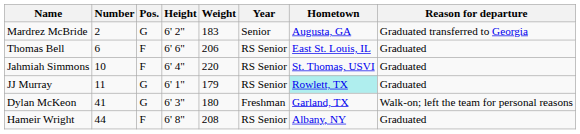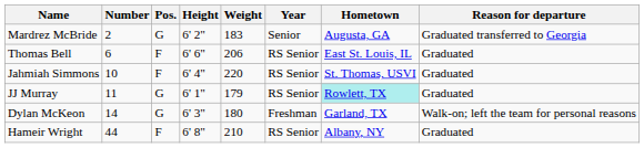 <table class="wikitable sortable" border="1">
 <tr>
 <th>Name</th>
 <th>Number</th>
 <th>Pos.</th>
 <th>Height</th>
 <th>Weight</th>
 <th>Year</th>
 <th>Hometown</th>
 <th class="unsortable">Reason for departure</th>
 </tr>
 <tr>
 <td>Mardrez McBride</td>
 <td>2</td>
 <td>G</td>
 <td>6' 2"</td>
 <td>183</td>
 <td>Senior</td>
 <td><a href='#'>Augusta, GA</a></td>
 <td>Graduated transferred to <a href='#'>Georgia</a></td>
 </tr>
 <tr>
 <td>Thomas Bell</td>
 <td>6</td>
 <td>F</td>
 <td>6' 6"</td>
 <td>206</td>
 <td>RS Senior</td>
 <td><a href='#'>East St. Louis, IL</a></td>
 <td>Graduated</td>
 </tr>
 <tr>
 <td>Jahmiah Simmons</td>
 <td>10</td>
 <td>F</td>
 <td>6' 4"</td>
 <td>220</td>
 <td>RS Senior</td>
 <td><a href='#'>St. Thomas, USVI</a></td>
 <td>Graduated</td>
 </tr>
 <tr>
 <td>JJ Murray</td>
 <td>11</td>
 <td>G</td>
 <td>6' 1"</td>
 <td>179</td>
 <td>RS Senior</td>
 <td style="background: paleturquoise;"><a href='#'>Rowlett, TX</a></td>
 <td>Graduated</td>
 </tr>
 <tr>
 <td>Dylan McKeon</td>
-<td>41</td>
+<td>14</td>
 <td>G</td>
 <td>6' 3"</td>
 <td>180</td>
 <td>Freshman</td>
 <td><a href='#'>Garland, TX</a></td>
 <td>Walk-on; left the team for personal reasons</td>
 </tr>
 <tr>
 <td>Hameir Wright</td>
 <td>44</td>
 <td>F</td>
 <td>6' 8"</td>
-<td>208</td>
+<td>210</td>
 <td>RS Senior</td>
 <td><a href='#'>Albany, NY</a></td>
 <td>Graduated</td>
 </tr>
 </table>
